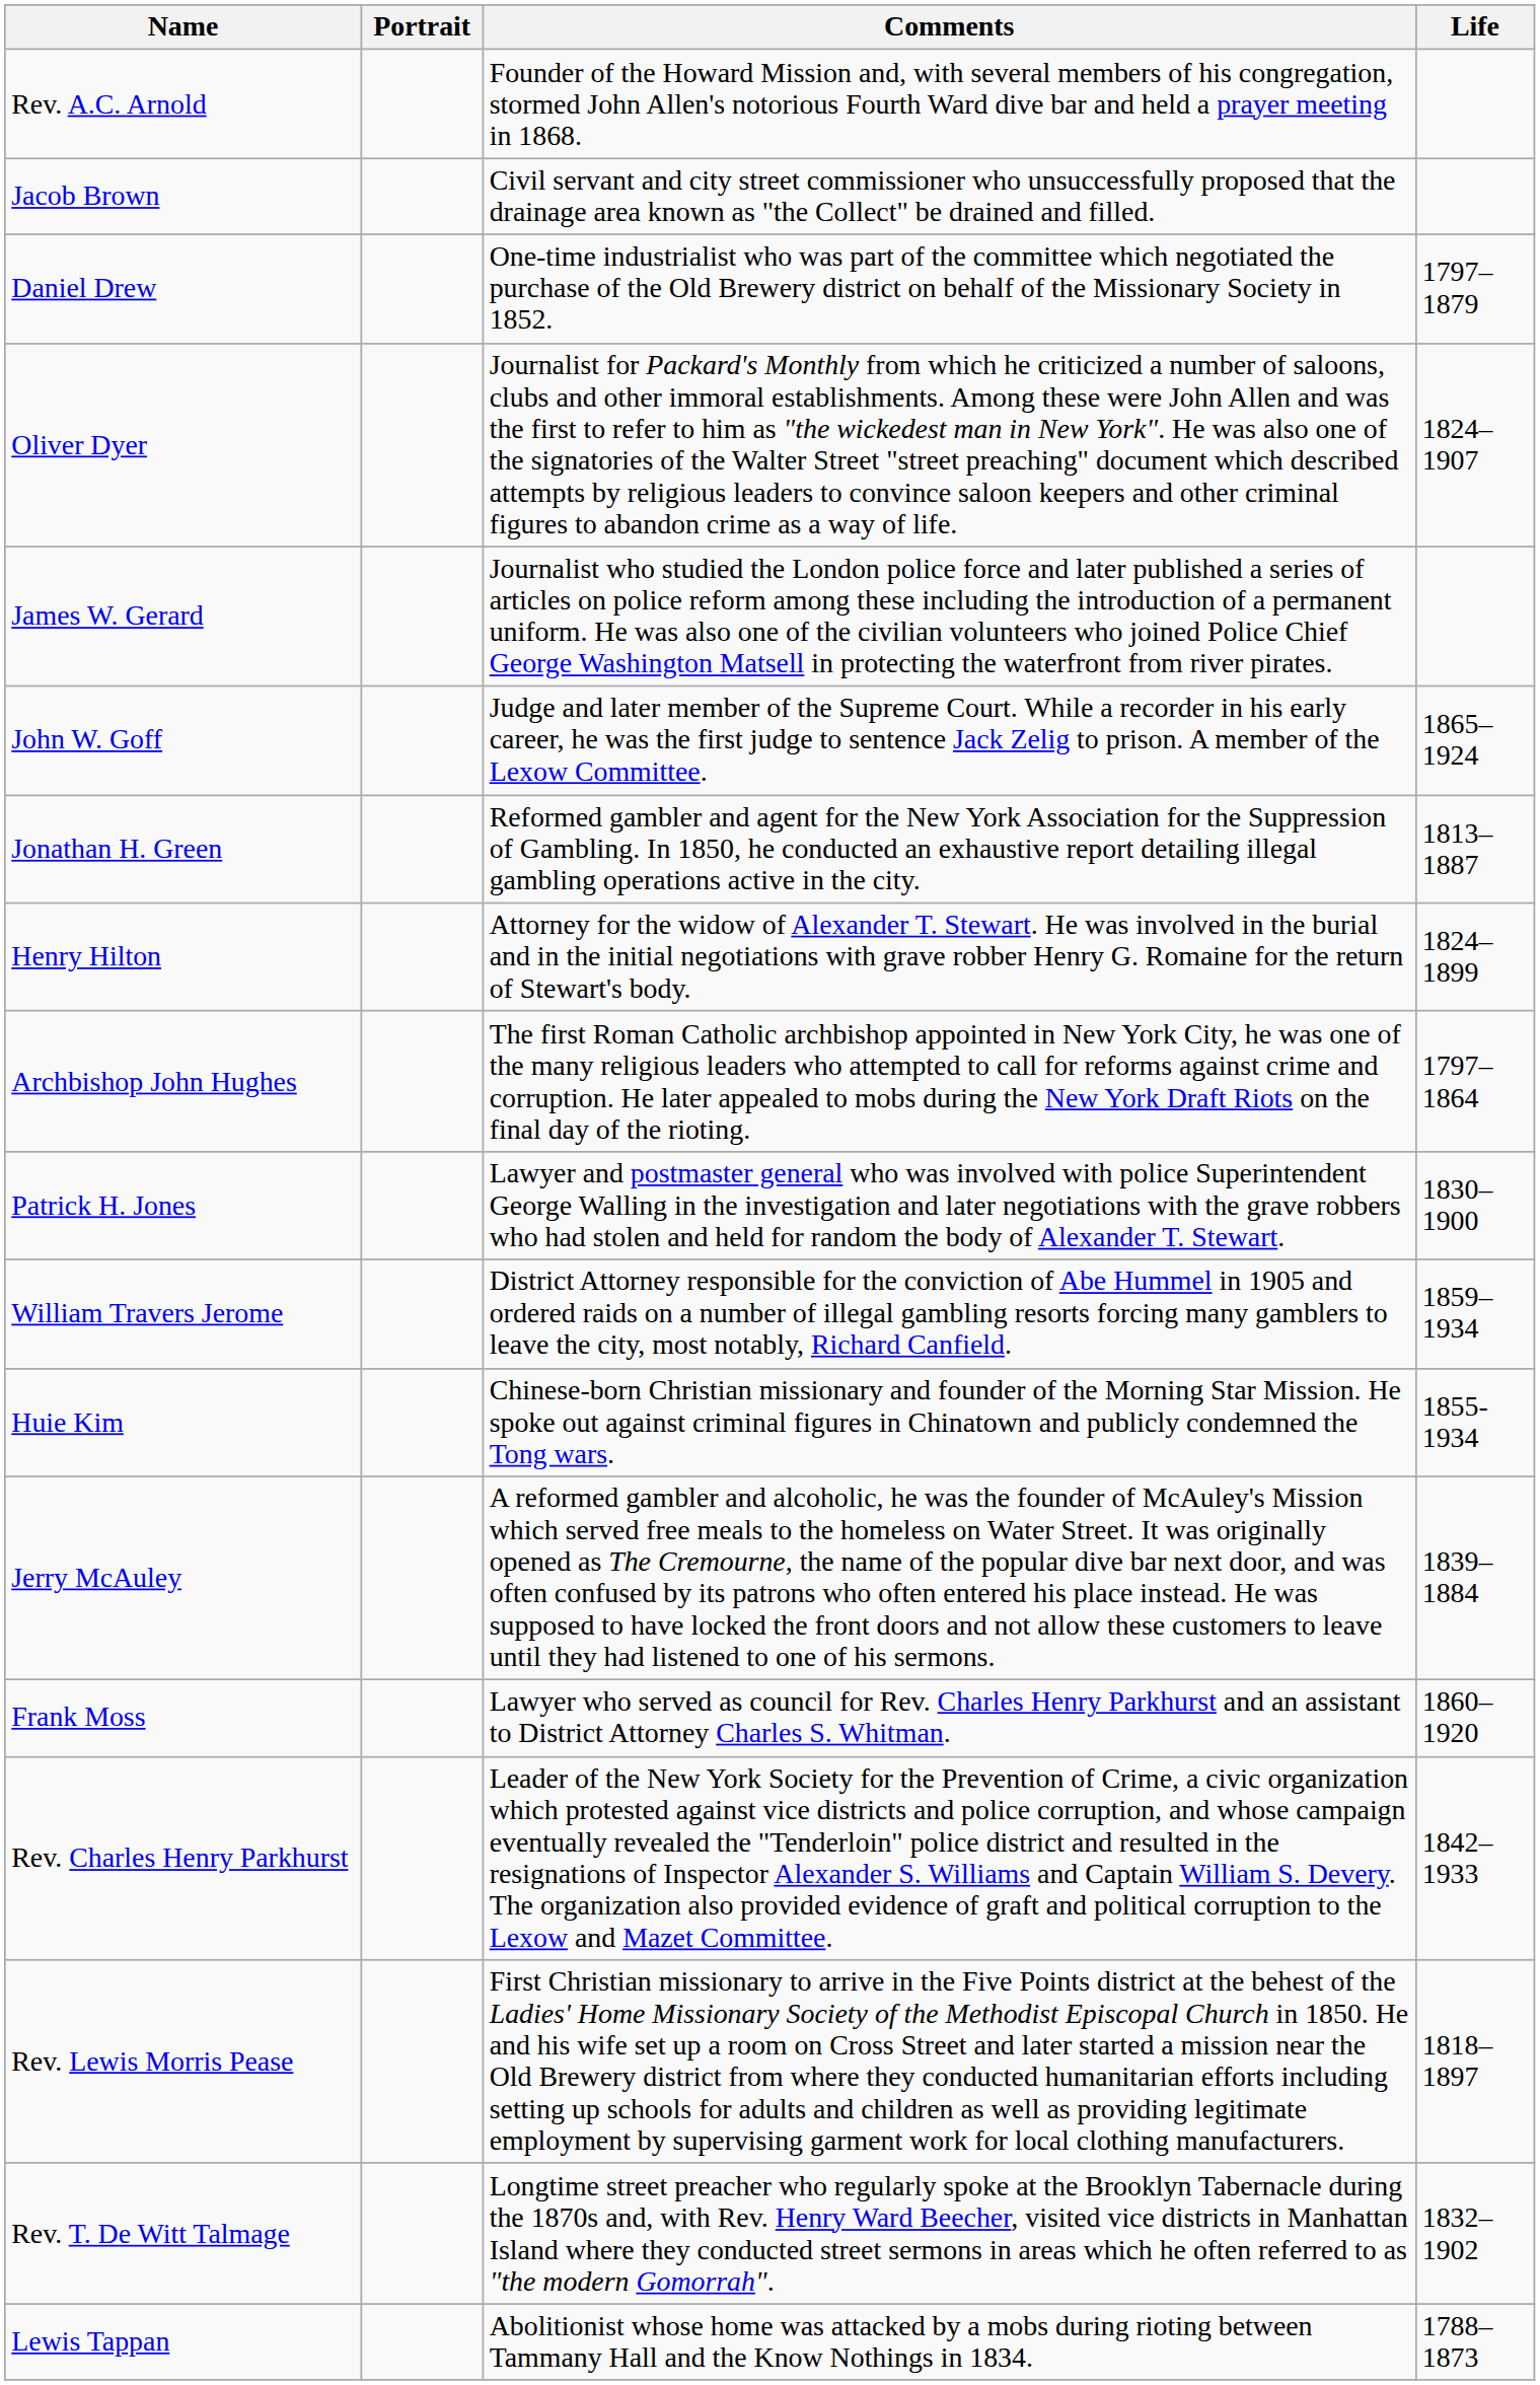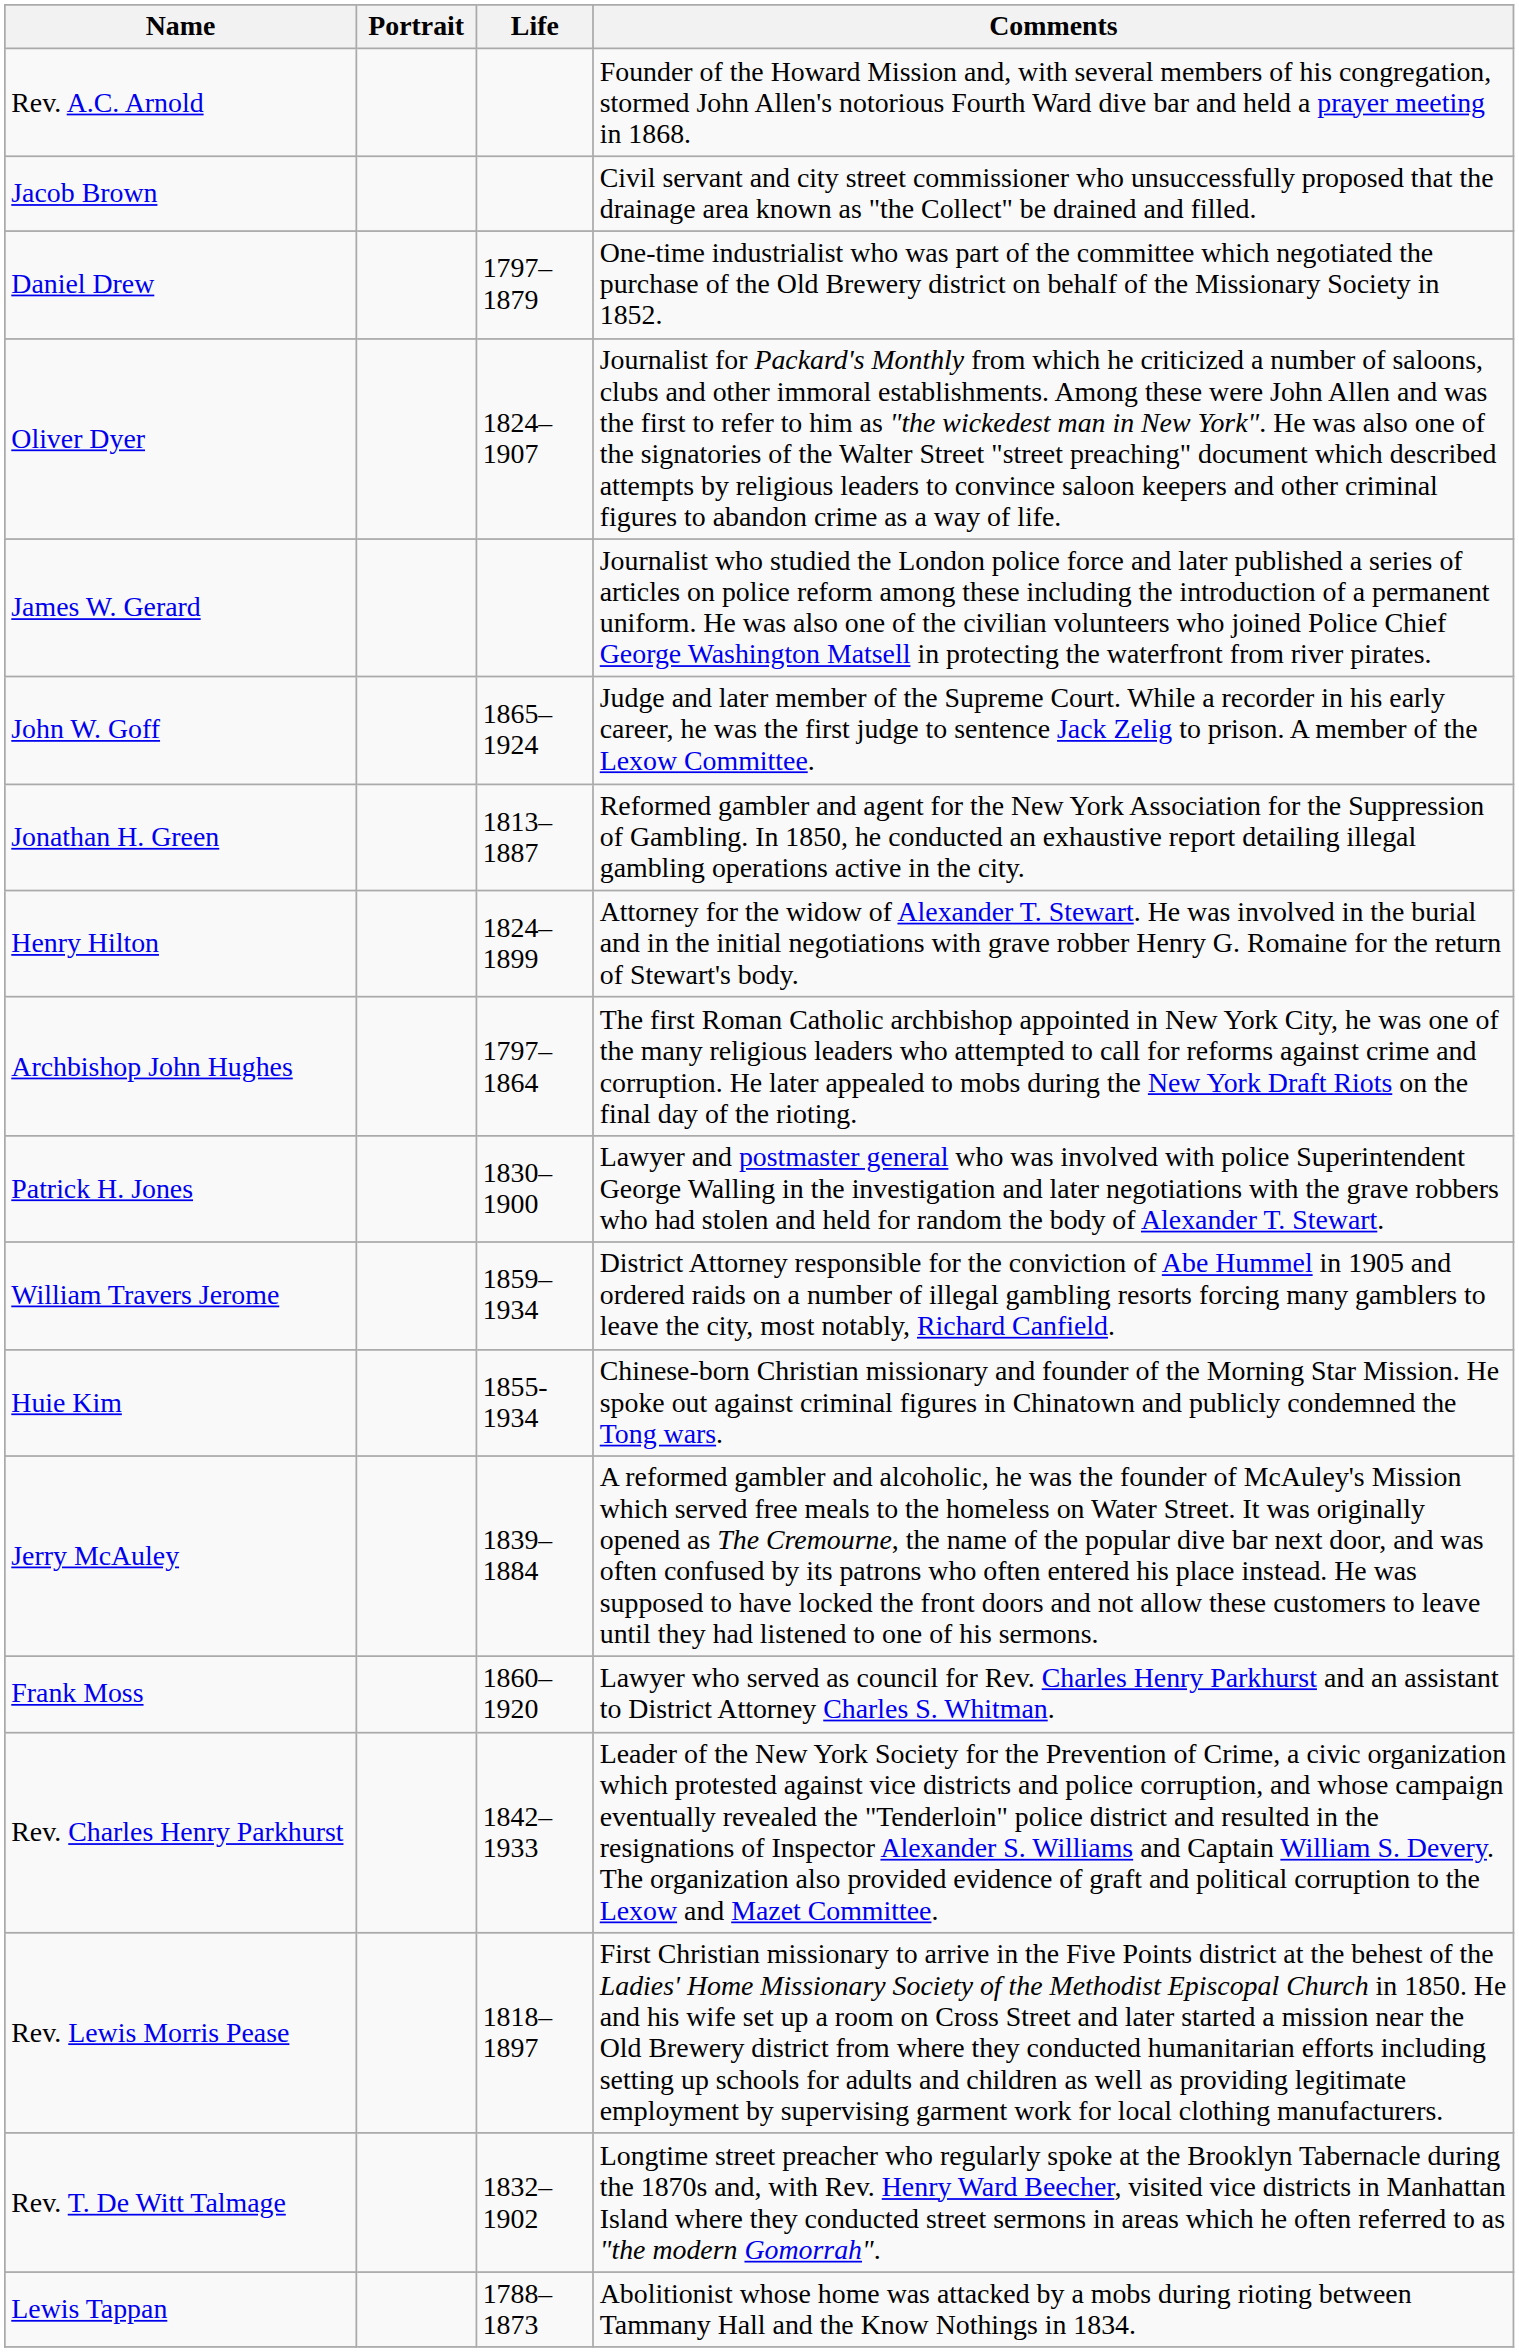 <table class=wikitable>
 <tr>
 <th width="21%">Name</th>
 <th width="7%">Portrait</th>
+<th width="7%">Life</th>
 <th width="55%">Comments</th>
-<th width="7%">Life</th>
 </tr>
 <tr>
 <td>Rev. <a href='#'>A.C. Arnold</a></td>
 <td></td>
+<td></td>
 <td>Founder of the Howard Mission and, with several members of his congregation, stormed John Allen's notorious Fourth Ward dive bar and held a <a href='#'>prayer meeting</a> in 1868.</td>
-<td></td>
 </tr>
 <tr>
 <td><a href='#'>Jacob Brown</a></td>
 <td></td>
+<td></td>
 <td>Civil servant and city street commissioner who unsuccessfully proposed that the drainage area known as "the Collect" be drained and filled.</td>
-<td></td>
 </tr>
 <tr>
 <td><a href='#'>Daniel Drew</a></td>
 <td></td>
+<td>1797–1879</td>
 <td>One-time industrialist who was part of the committee which negotiated the purchase of the Old Brewery district on behalf of the Missionary Society in 1852.</td>
-<td>1797–1879</td>
 </tr>
 <tr>
 <td><a href='#'>Oliver Dyer</a></td>
 <td></td>
+<td>1824–1907</td>
 <td>Journalist for <em>Packard's Monthly</em> from which he criticized a number of saloons, clubs and other immoral establishments. Among these were John Allen and was the first to refer to him as <em>"the wickedest man in New York"</em>. He was also one of the signatories of the Walter Street "street preaching" document which described attempts by religious leaders to convince saloon keepers and other criminal figures to abandon crime as a way of life.</td>
-<td>1824–1907</td>
 </tr>
 <tr>
 <td><a href='#'>James W. Gerard</a></td>
 <td></td>
+<td></td>
 <td>Journalist who studied the London police force and later published a series of articles on police reform among these including the introduction of a permanent uniform. He was also one of the civilian volunteers who joined Police Chief <a href='#'>George Washington Matsell</a> in protecting the waterfront from river pirates.</td>
-<td></td>
 </tr>
 <tr>
 <td><a href='#'>John W. Goff</a></td>
 <td></td>
+<td>1865–1924</td>
 <td>Judge and later member of the Supreme Court. While a recorder in his early career, he was the first judge to sentence <a href='#'>Jack Zelig</a> to prison. A member of the <a href='#'>Lexow Committee</a>.</td>
-<td>1865–1924</td>
 </tr>
 <tr>
 <td><a href='#'>Jonathan H. Green</a></td>
 <td></td>
+<td>1813–1887</td>
 <td>Reformed gambler and agent for the New York Association for the Suppression of Gambling. In 1850, he conducted an exhaustive report detailing illegal gambling operations active in the city.</td>
-<td>1813–1887</td>
 </tr>
 <tr>
 <td><a href='#'>Henry Hilton</a></td>
 <td></td>
+<td>1824–1899</td>
 <td>Attorney for the widow of <a href='#'>Alexander T. Stewart</a>. He was involved in the burial and in the initial negotiations with grave robber Henry G. Romaine for the return of Stewart's body.</td>
-<td>1824–1899</td>
 </tr>
 <tr>
 <td><a href='#'>Archbishop John Hughes</a></td>
 <td></td>
+<td>1797–1864</td>
 <td>The first Roman Catholic archbishop appointed in New York City, he was one of the many religious leaders who attempted to call for reforms against crime and corruption. He later appealed to mobs during the <a href='#'>New York Draft Riots</a> on the final day of the rioting.</td>
-<td>1797–1864</td>
 </tr>
 <tr>
 <td><a href='#'>Patrick H. Jones</a></td>
 <td></td>
+<td>1830–1900</td>
 <td>Lawyer and <a href='#'>postmaster general</a> who was involved with police Superintendent George Walling in the investigation and later negotiations with the grave robbers who had stolen and held for random the body of <a href='#'>Alexander T. Stewart</a>.</td>
-<td>1830–1900</td>
 </tr>
 <tr>
 <td><a href='#'>William Travers Jerome</a></td>
 <td></td>
+<td>1859–1934</td>
 <td>District Attorney responsible for the conviction of <a href='#'>Abe Hummel</a> in 1905 and ordered raids on a number of illegal gambling resorts forcing many gamblers to leave the city, most notably, <a href='#'>Richard Canfield</a>.</td>
-<td>1859–1934</td>
 </tr>
 <tr>
 <td><a href='#'>Huie Kim</a></td>
 <td></td>
+<td>1855-1934</td>
 <td>Chinese-born Christian missionary and founder of the Morning Star Mission. He spoke out against criminal figures in Chinatown and publicly condemned the <a href='#'>Tong wars</a>.</td>
-<td>1855-1934</td>
 </tr>
 <tr>
 <td><a href='#'>Jerry McAuley</a></td>
 <td></td>
+<td>1839–1884</td>
 <td>A reformed gambler and alcoholic, he was the founder of McAuley's Mission which served free meals to the homeless on Water Street. It was originally opened as <em>The Cremourne</em>, the name of the popular dive bar next door, and was often confused by its patrons who often entered his place instead. He was supposed to have locked the front doors and not allow these customers to leave until they had listened to one of his sermons.</td>
-<td>1839–1884</td>
 </tr>
 <tr>
 <td><a href='#'>Frank Moss</a></td>
 <td></td>
+<td>1860–1920</td>
 <td>Lawyer who served as council for Rev. <a href='#'>Charles Henry Parkhurst</a> and an assistant to District Attorney <a href='#'>Charles S. Whitman</a>.</td>
-<td>1860–1920</td>
 </tr>
 <tr>
 <td>Rev. <a href='#'>Charles Henry Parkhurst</a></td>
 <td></td>
+<td>1842–1933</td>
 <td>Leader of the New York Society for the Prevention of Crime, a civic organization which protested against vice districts and police corruption, and whose campaign eventually revealed the "Tenderloin" police district and resulted in the resignations of Inspector <a href='#'>Alexander S. Williams</a> and Captain <a href='#'>William S. Devery</a>. The organization also provided evidence of graft and political corruption to the <a href='#'>Lexow</a> and <a href='#'>Mazet Committee</a>.</td>
-<td>1842–1933</td>
 </tr>
 <tr>
 <td>Rev. <a href='#'>Lewis Morris Pease</a></td>
 <td></td>
+<td>1818–1897</td>
 <td>First Christian missionary to arrive in the Five Points district at the behest of the <em>Ladies' Home Missionary Society of the Methodist Episcopal Church</em> in 1850. He and his wife set up a room on Cross Street and later started a mission near the Old Brewery district from where they conducted humanitarian efforts including setting up schools for adults and children as well as providing legitimate employment by supervising garment work for local clothing manufacturers.</td>
-<td>1818–1897</td>
 </tr>
 <tr>
 <td>Rev. <a href='#'>T. De Witt Talmage</a></td>
 <td></td>
+<td>1832–1902</td>
 <td>Longtime street preacher who regularly spoke at the Brooklyn Tabernacle during the 1870s and, with Rev. <a href='#'>Henry Ward Beecher</a>, visited vice districts in Manhattan Island where they conducted street sermons in areas which he often referred to as <em>"the modern <a href='#'>Gomorrah</a>"</em>.</td>
-<td>1832–1902</td>
 </tr>
 <tr>
 <td><a href='#'>Lewis Tappan</a></td>
 <td></td>
+<td>1788–1873</td>
 <td>Abolitionist whose home was attacked by a mobs during rioting between Tammany Hall and the Know Nothings in 1834.</td>
-<td>1788–1873</td>
 </tr>
 </table>
